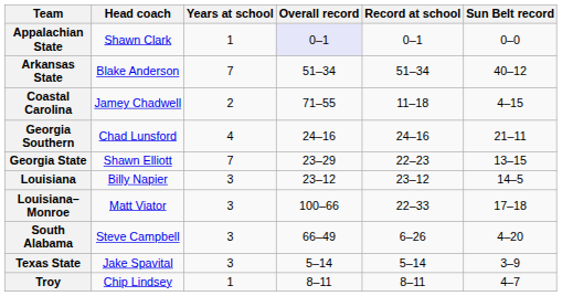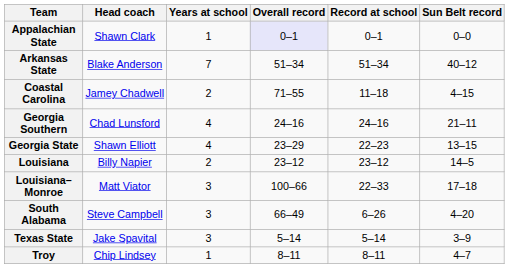 <table class="wikitable sortable" style="text-align: center;">
 <tr>
 <th style="width:110px;">Team</th>
 <th>Head coach</th>
 <th>Years at school</th>
 <th>Overall record</th>
 <th>Record at school</th>
 <th>Sun Belt record</th>
 </tr>
 <tr>
 <th>Appalachian State</th>
 <td><a href='#'>Shawn Clark</a></td>
 <td>1</td>
 <td style="background: lavender;">0–1</td>
 <td>0–1</td>
 <td>0–0</td>
 </tr>
 <tr>
 <th>Arkansas State</th>
 <td><a href='#'>Blake Anderson</a></td>
 <td>7</td>
 <td>51–34</td>
 <td>51–34</td>
 <td>40–12</td>
 </tr>
 <tr>
 <th>Coastal Carolina</th>
 <td><a href='#'>Jamey Chadwell</a></td>
 <td>2</td>
 <td>71–55</td>
 <td>11–18</td>
 <td>4–15</td>
 </tr>
 <tr>
 <th>Georgia Southern</th>
 <td><a href='#'>Chad Lunsford</a></td>
 <td>4</td>
 <td>24–16</td>
 <td>24–16</td>
 <td>21–11</td>
 </tr>
 <tr>
 <th>Georgia State</th>
 <td><a href='#'>Shawn Elliott</a></td>
-<td>7</td>
+<td>4</td>
 <td>23–29</td>
 <td>22–23</td>
 <td>13–15</td>
 </tr>
 <tr>
 <th>Louisiana</th>
 <td><a href='#'>Billy Napier</a></td>
-<td>3</td>
+<td>2</td>
 <td>23–12</td>
 <td>23–12</td>
 <td>14–5</td>
 </tr>
 <tr>
 <th>Louisiana–Monroe</th>
 <td><a href='#'>Matt Viator</a></td>
 <td>3</td>
 <td>100–66</td>
 <td>22–33</td>
 <td>17–18</td>
 </tr>
 <tr>
 <th>South Alabama</th>
 <td><a href='#'>Steve Campbell</a></td>
 <td>3</td>
 <td>66–49</td>
 <td>6–26</td>
 <td>4–20</td>
 </tr>
 <tr>
 <th>Texas State</th>
 <td><a href='#'>Jake Spavital</a></td>
 <td>3</td>
 <td>5–14</td>
 <td>5–14</td>
 <td>3–9</td>
 </tr>
 <tr>
 <th>Troy</th>
 <td><a href='#'>Chip Lindsey</a></td>
 <td>1</td>
 <td>8–11</td>
 <td>8–11</td>
 <td>4–7</td>
 </tr>
 </table>
